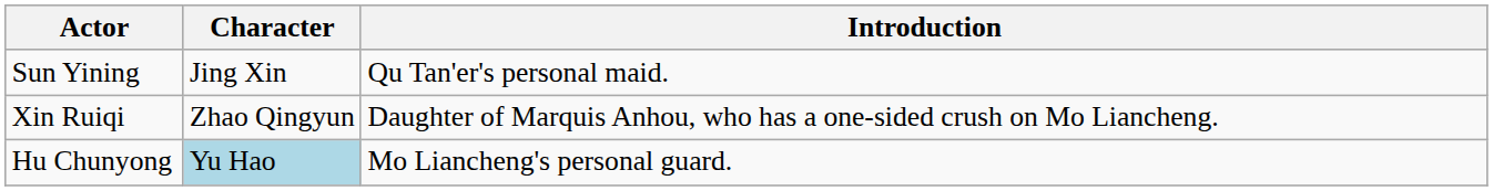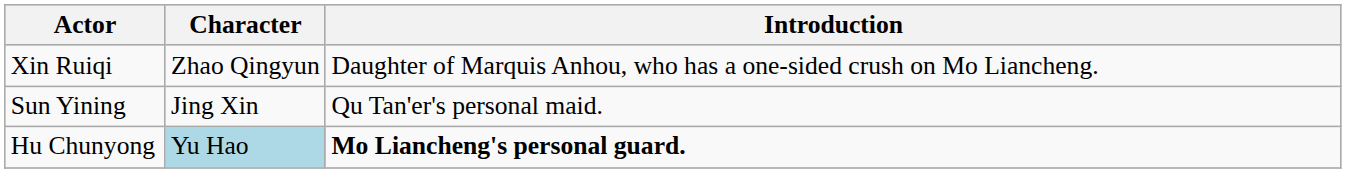 <table class="wikitable">
 <tr>
 <th style="width:12%">Actor</th>
 <th style="width:12%">Character</th>
 <th>Introduction</th>
 </tr>
 <tr>
+<td>Xin Ruiqi</td>
+<td>Zhao Qingyun</td>
+<td>Daughter of Marquis Anhou, who has a one-sided crush on Mo Liancheng.</td>
+</tr>
+<tr>
 <td>Sun Yining</td>
 <td>Jing Xin</td>
 <td>Qu Tan'er's personal maid.</td>
 </tr>
 <tr>
-<td>Xin Ruiqi</td>
-<td>Zhao Qingyun</td>
-<td>Daughter of Marquis Anhou, who has a one-sided crush on Mo Liancheng.</td>
-</tr>
-<tr>
 <td>Hu Chunyong</td>
 <td style="background: lightblue;">Yu Hao</td>
-<td>Mo Liancheng's personal guard.</td>
+<td><strong>Mo Liancheng's personal guard.</strong></td>
 </tr>
 </table>
